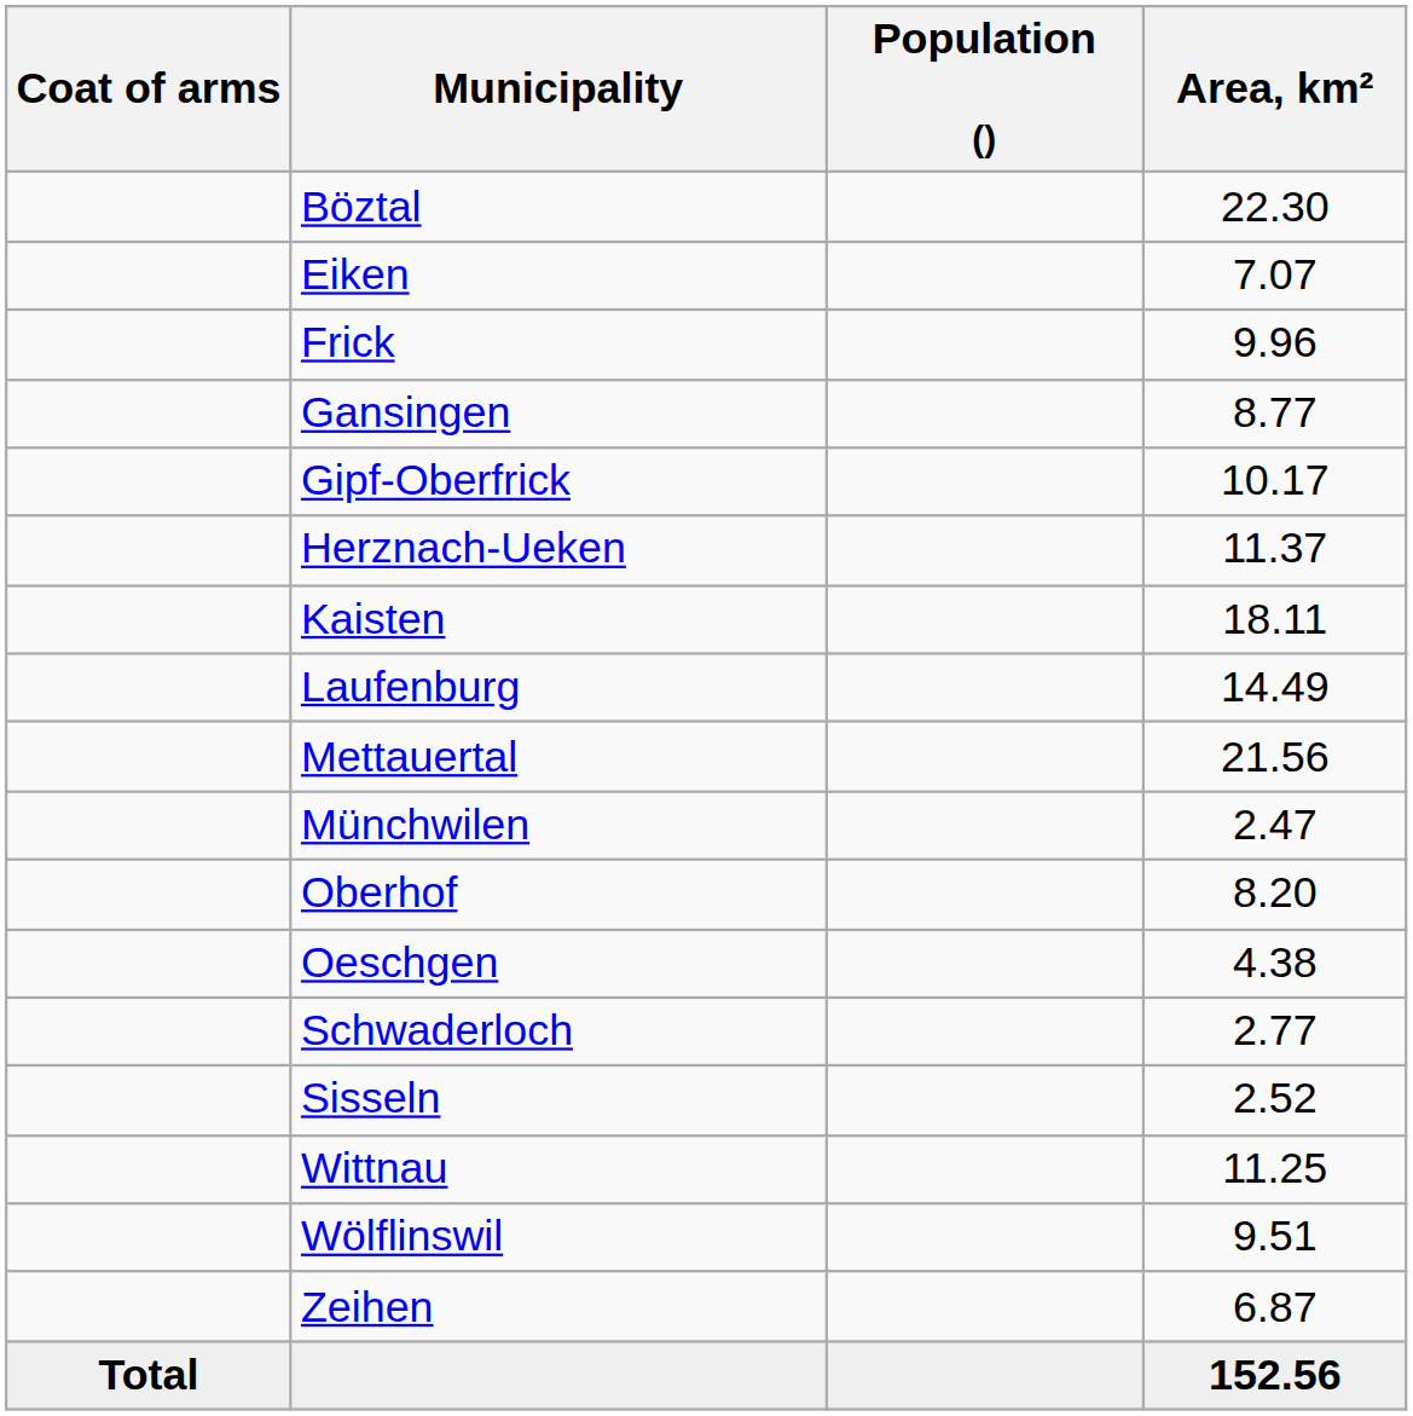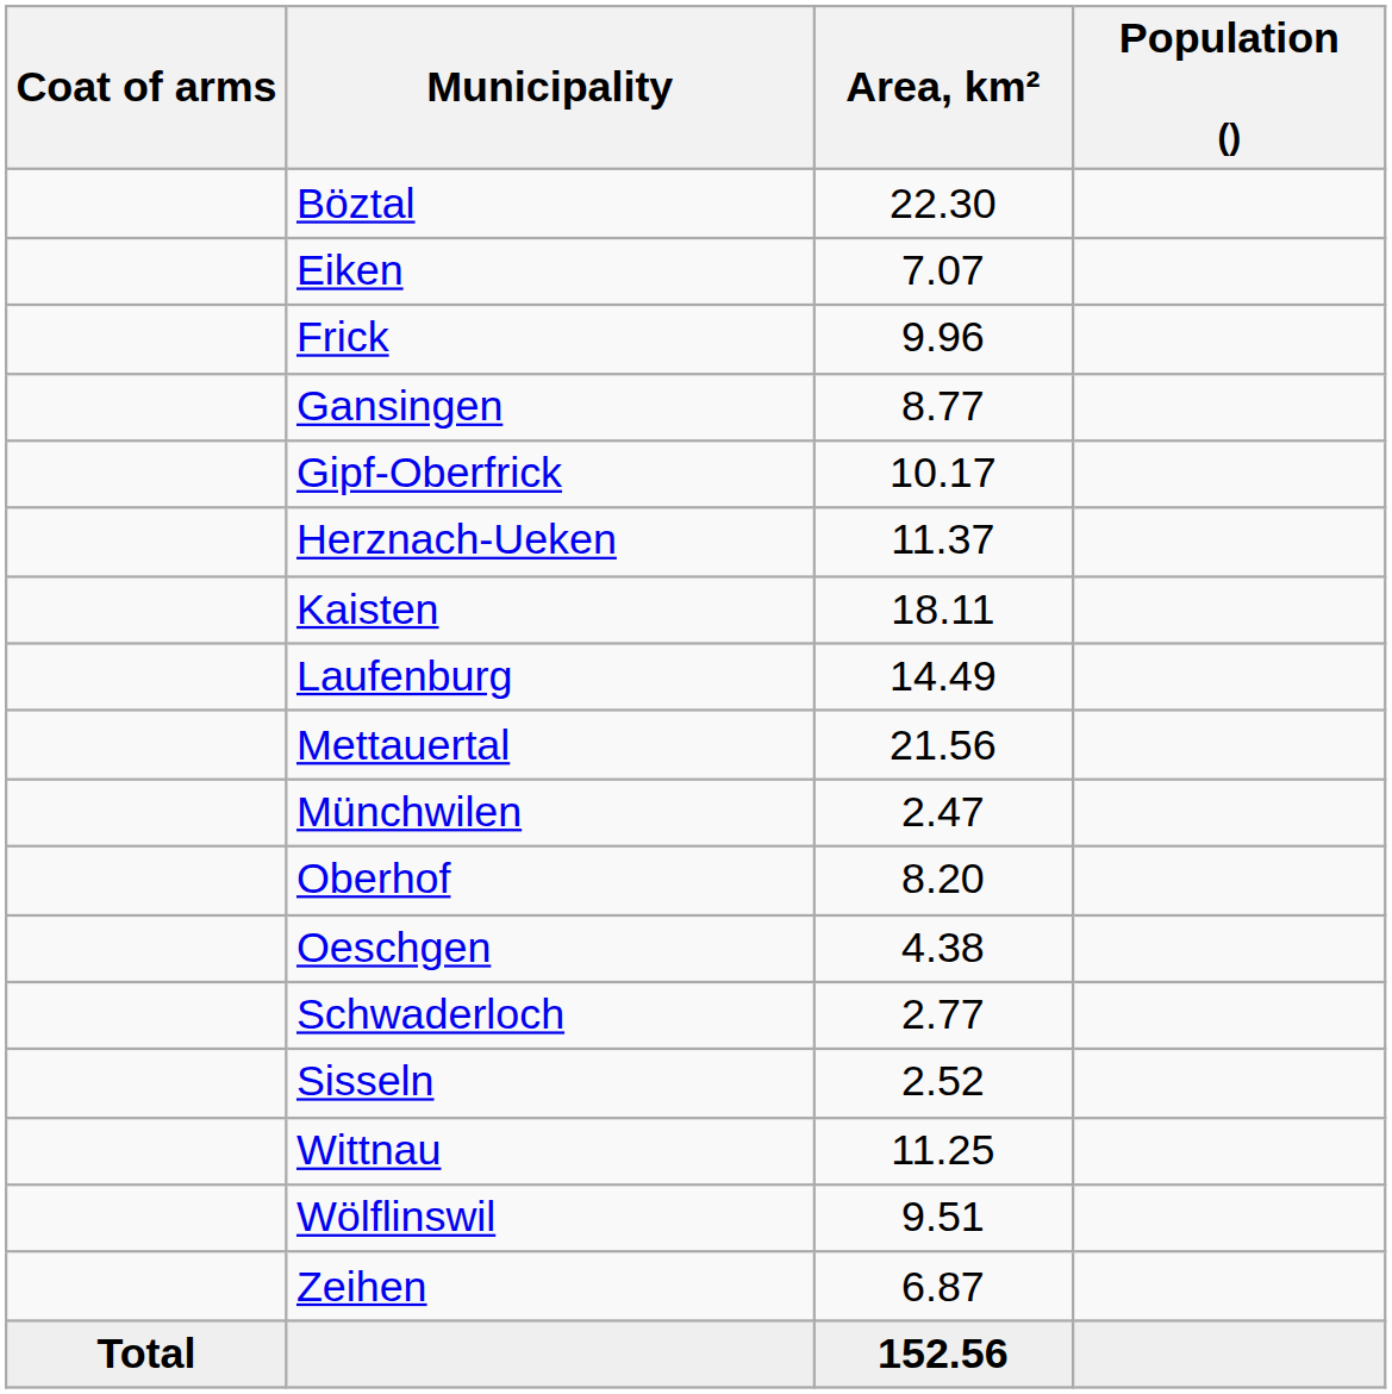 <table class="wikitable">
 <tr>
 <th>Coat of arms</th>
 <th style="width:190px;">Municipality</th>
+<th style="width:90px;">Area, km²</th>
 <th style="width:110px;">Population<br><small><br>()</small></th>
-<th style="width:90px;">Area, km²</th>
 </tr>
 <tr>
 <td style="text-align:center;"></td>
 <td><a href='#'>Böztal</a></td>
+<td style="text-align:center;">22.30</td>
 <td style="text-align:center;"></td>
-<td style="text-align:center;">22.30</td>
 </tr>
 <tr>
 <td style="text-align:center;"></td>
 <td><a href='#'>Eiken</a></td>
+<td style="text-align:center;">7.07</td>
 <td style="text-align:center;"></td>
-<td style="text-align:center;">7.07</td>
 </tr>
 <tr>
 <td style="text-align:center;"></td>
 <td><a href='#'>Frick</a></td>
+<td style="text-align:center;">9.96</td>
 <td style="text-align:center;"></td>
-<td style="text-align:center;">9.96</td>
 </tr>
 <tr>
 <td style="text-align:center;"></td>
 <td><a href='#'>Gansingen</a></td>
+<td style="text-align:center;">8.77</td>
 <td style="text-align:center;"></td>
-<td style="text-align:center;">8.77</td>
 </tr>
 <tr>
 <td style="text-align:center;"></td>
 <td><a href='#'>Gipf-Oberfrick</a></td>
+<td style="text-align:center;">10.17</td>
 <td style="text-align:center;"></td>
-<td style="text-align:center;">10.17</td>
 </tr>
 <tr>
 <td style="text-align:center;"></td>
 <td><a href='#'>Herznach-Ueken</a></td>
+<td style="text-align:center;">11.37</td>
 <td style="text-align:center;"></td>
-<td style="text-align:center;">11.37</td>
 </tr>
 <tr>
 <td style="text-align:center;"></td>
 <td><a href='#'>Kaisten</a></td>
+<td style="text-align:center;">18.11</td>
 <td style="text-align:center;"></td>
-<td style="text-align:center;">18.11</td>
 </tr>
 <tr>
 <td style="text-align:center;"></td>
 <td><a href='#'>Laufenburg</a></td>
+<td style="text-align:center;">14.49</td>
 <td style="text-align:center;"></td>
-<td style="text-align:center;">14.49</td>
 </tr>
 <tr>
 <td style="text-align:center;"></td>
 <td><a href='#'>Mettauertal</a></td>
+<td style="text-align:center;">21.56</td>
 <td style="text-align:center;"></td>
-<td style="text-align:center;">21.56</td>
 </tr>
 <tr>
 <td style="text-align:center;"></td>
 <td><a href='#'>Münchwilen</a></td>
+<td style="text-align:center;">2.47</td>
 <td style="text-align:center;"></td>
-<td style="text-align:center;">2.47</td>
 </tr>
 <tr>
 <td style="text-align:center;"></td>
 <td><a href='#'>Oberhof</a></td>
+<td style="text-align:center;">8.20</td>
 <td style="text-align:center;"></td>
-<td style="text-align:center;">8.20</td>
 </tr>
 <tr>
 <td style="text-align:center;"></td>
 <td><a href='#'>Oeschgen</a></td>
+<td style="text-align:center;">4.38</td>
 <td style="text-align:center;"></td>
-<td style="text-align:center;">4.38</td>
 </tr>
 <tr>
 <td style="text-align:center;"></td>
 <td><a href='#'>Schwaderloch</a></td>
+<td style="text-align:center;">2.77</td>
 <td style="text-align:center;"></td>
-<td style="text-align:center;">2.77</td>
 </tr>
 <tr>
 <td style="text-align:center;"></td>
 <td><a href='#'>Sisseln</a></td>
+<td style="text-align:center;">2.52</td>
 <td style="text-align:center;"></td>
-<td style="text-align:center;">2.52</td>
 </tr>
 <tr>
 <td style="text-align:center;"></td>
 <td><a href='#'>Wittnau</a></td>
+<td style="text-align:center;">11.25</td>
 <td style="text-align:center;"></td>
-<td style="text-align:center;">11.25</td>
 </tr>
 <tr>
 <td style="text-align:center;"></td>
 <td><a href='#'>Wölflinswil</a></td>
+<td style="text-align:center;">9.51</td>
 <td style="text-align:center;"></td>
-<td style="text-align:center;">9.51</td>
 </tr>
 <tr>
 <td style="text-align:center;"></td>
 <td><a href='#'>Zeihen</a></td>
+<td style="text-align:center;">6.87</td>
 <td style="text-align:center;"></td>
-<td style="text-align:center;">6.87</td>
 </tr>
 <tr>
 <td style="text-align:center; background:#efefef;"><strong>Total</strong></td>
 <td style="background:#efefef;"></td>
+<td style="background:#efefef; text-align:center;"><strong>152.56</strong></td>
 <td style="background:#efefef; text-align:center;"><strong></strong></td>
-<td style="background:#efefef; text-align:center;"><strong>152.56</strong></td>
 </tr>
 </table>
